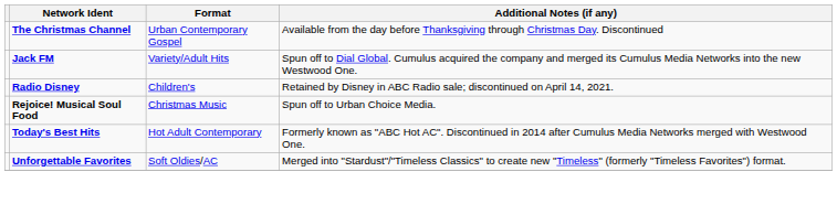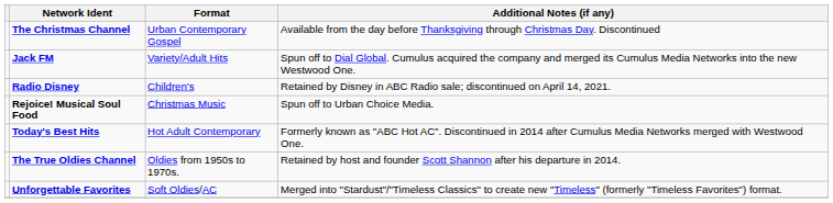 <table class="wikitable">
 <tr>
 <th></th>
 <th>Network Ident</th>
 <th>Format</th>
 <th>Additional Notes (if any)</th>
 </tr>
 <tr style="vertical-align: top; text-align: left;">
 <td></td>
 <td><strong><a href='#'>The Christmas Channel</a></strong></td>
 <td><a href='#'>Urban Contemporary Gospel</a></td>
 <td>Available from the day before <a href='#'>Thanksgiving</a> through <a href='#'>Christmas Day</a>. Discontinued</td>
 </tr>
 <tr style="vertical-align: top; text-align: left;">
 <td></td>
 <td><strong><a href='#'>Jack FM</a></strong></td>
 <td><a href='#'>Variety/Adult Hits</a></td>
 <td>Spun off to <a href='#'>Dial Global</a>. Cumulus acquired the company and merged its Cumulus Media Networks into the new Westwood One.</td>
 </tr>
 <tr style="vertical-align: top; text-align: left;">
 <td></td>
 <td><strong><a href='#'>Radio Disney</a></strong></td>
 <td><a href='#'>Children's</a></td>
 <td>Retained by Disney in ABC Radio sale; discontinued on April 14, 2021.</td>
 </tr>
 <tr style="vertical-align: top; text-align: left;">
 <td></td>
 <td><strong>Rejoice! Musical Soul Food</strong></td>
 <td><a href='#'>Christmas Music</a></td>
 <td>Spun off to Urban Choice Media.</td>
 </tr>
 <tr style="vertical-align: top; text-align: left;">
 <td></td>
 <td><strong><a href='#'>Today's Best Hits</a></strong></td>
 <td><a href='#'>Hot Adult Contemporary</a></td>
 <td>Formerly known as "ABC Hot AC". Discontinued in 2014 after Cumulus Media Networks merged with Westwood One.</td>
 </tr>
 <tr style="vertical-align: top; text-align: left;">
 <td></td>
+<td><strong><a href='#'>The True Oldies Channel</a></strong></td>
+<td><a href='#'>Oldies</a> from 1950s to 1970s.</td>
+<td>Retained by host and founder <a href='#'>Scott Shannon</a> after his departure in 2014.</td>
+</tr>
+<tr style="vertical-align: top; text-align: left;">
+<td></td>
 <td><strong><a href='#'>Unforgettable Favorites</a></strong></td>
 <td><a href='#'>Soft Oldies</a>/<a href='#'>AC</a></td>
 <td>Merged into "Stardust"/"Timeless Classics" to create new "<a href='#'>Timeless</a>" (formerly "Timeless Favorites") format.</td>
 </tr>
 <tr style="vertical-align: top; text-align: left;">
 </tr>
 </table>
